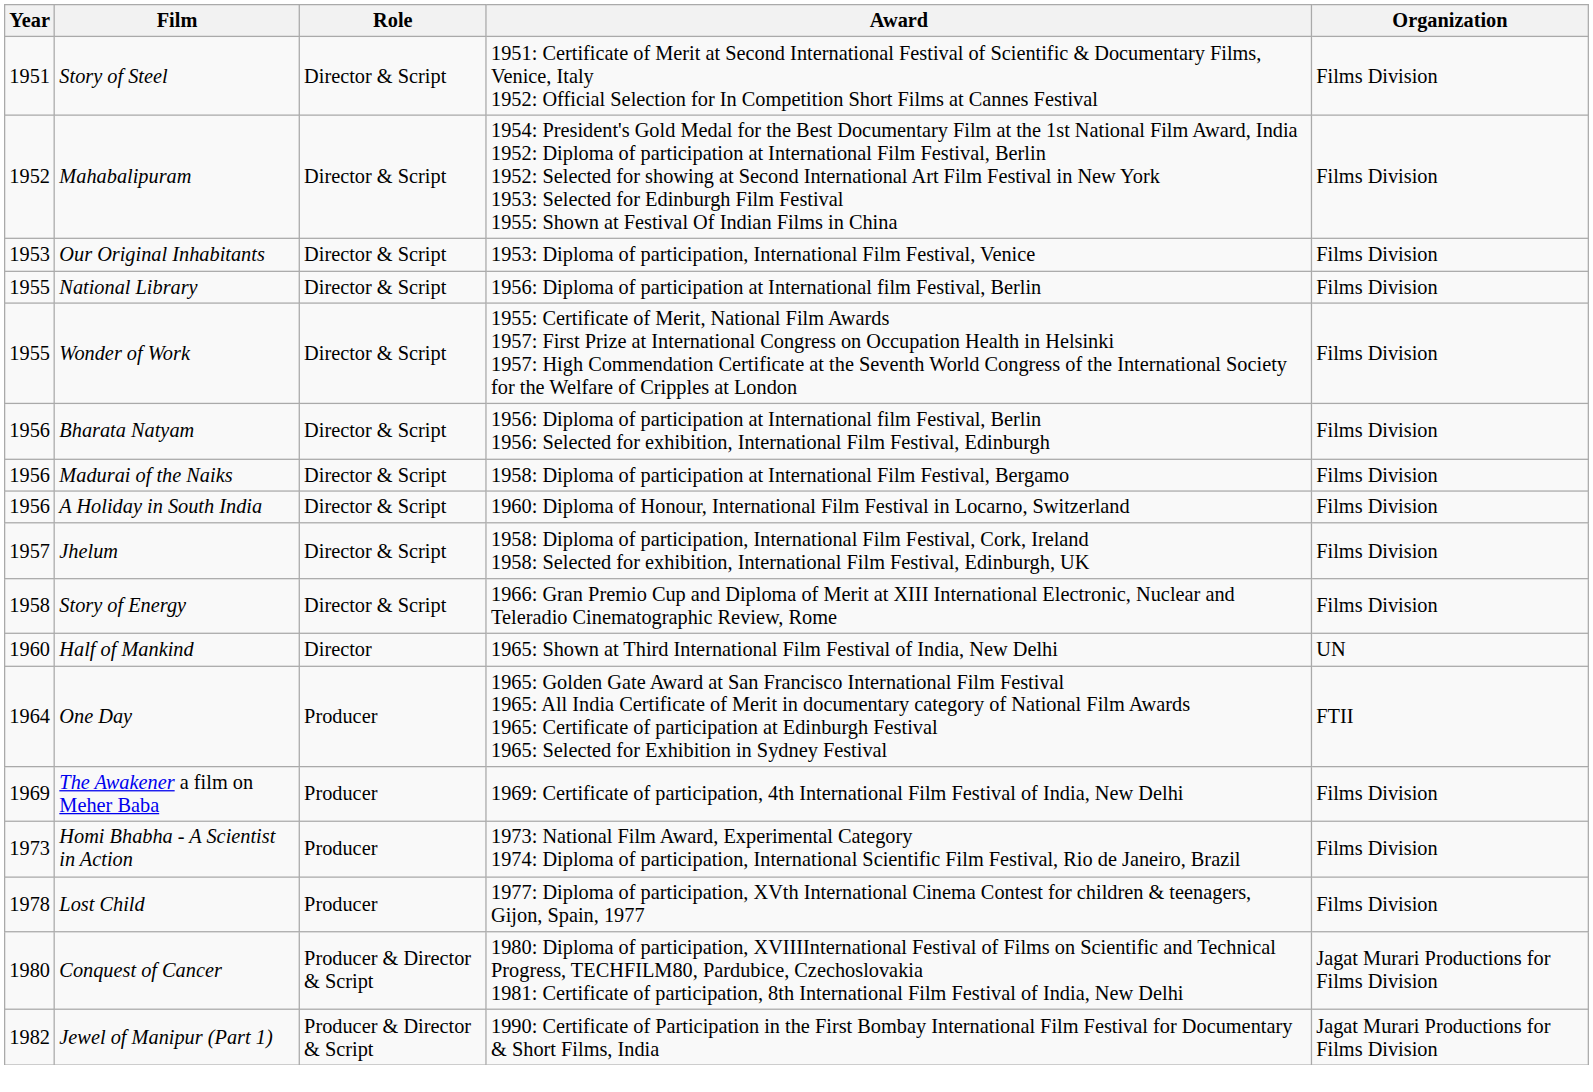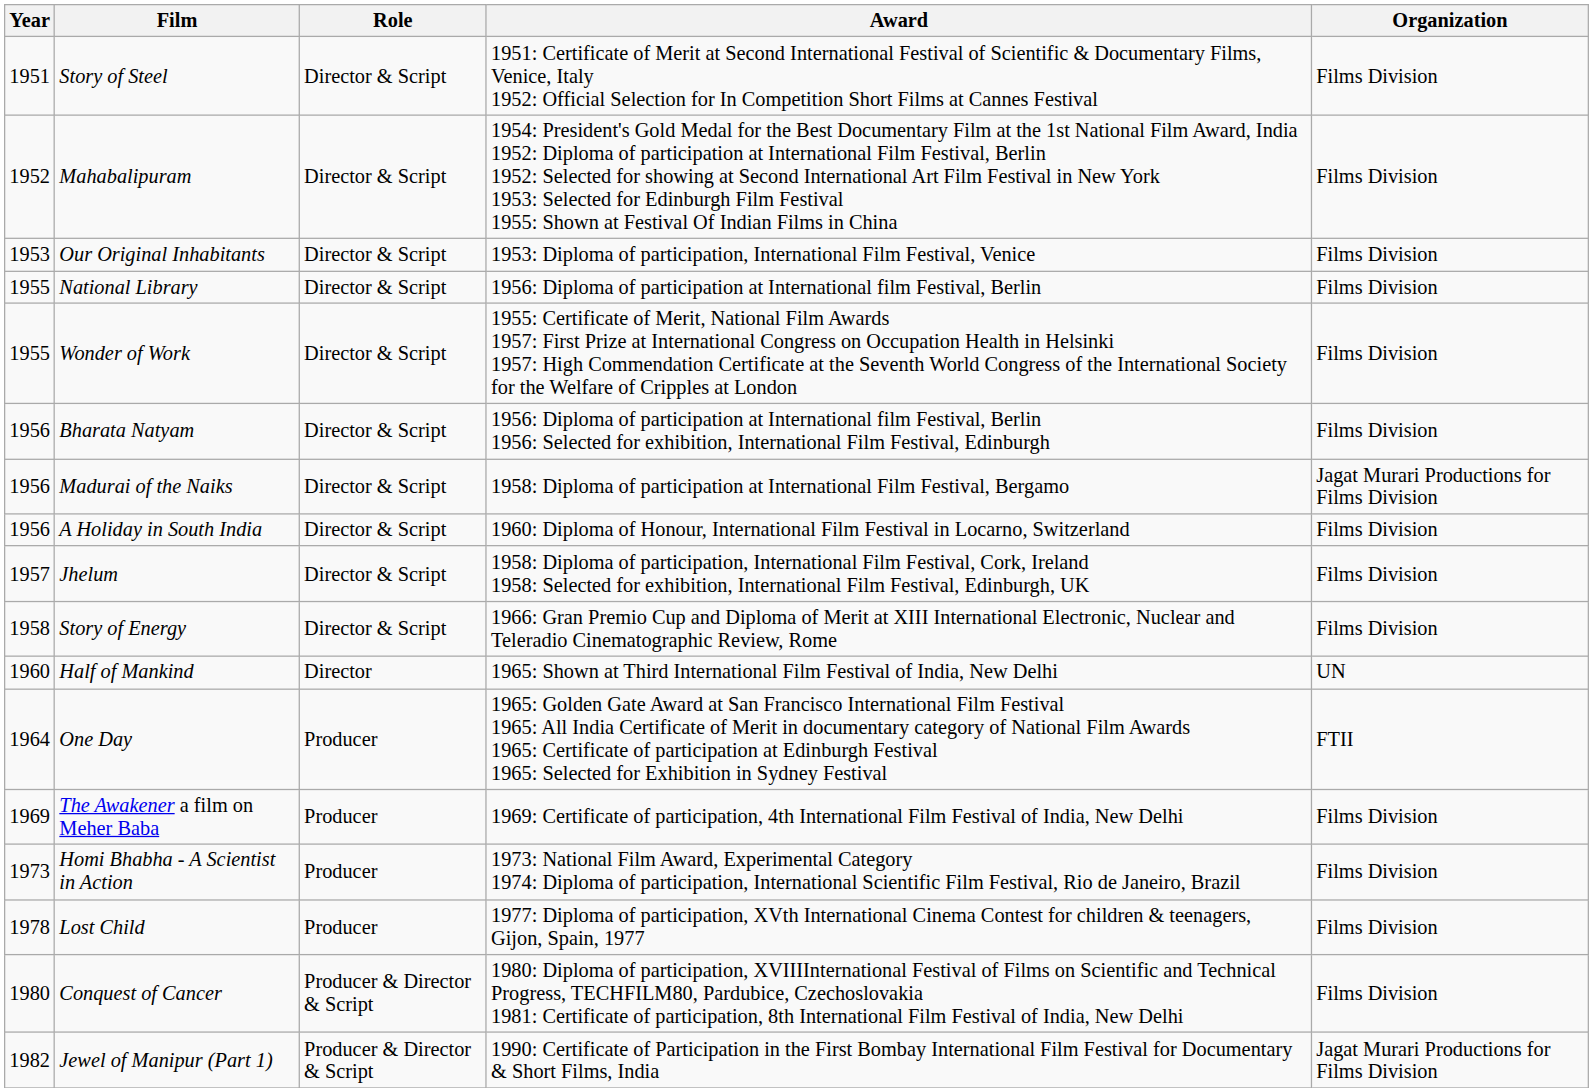 <table class="wikitable">
 <tr>
 <th>Year</th>
 <th>Film</th>
 <th>Role</th>
 <th>Award</th>
 <th>Organization</th>
 </tr>
 <tr>
 <td>1951</td>
 <td><em>Story of Steel</em></td>
 <td>Director & Script</td>
 <td>1951: Certificate of Merit at Second International Festival of Scientific & Documentary Films, Venice, Italy<br>1952: Official Selection for In Competition Short Films at Cannes Festival</td>
 <td>Films Division</td>
 </tr>
 <tr>
 <td>1952</td>
 <td><em>Mahabalipuram</em></td>
 <td>Director & Script</td>
 <td>1954: President's Gold Medal for the Best Documentary Film at the 1st National Film Award, India<br>1952: Diploma of participation at International Film Festival, Berlin<br>1952: Selected for showing at Second International Art Film Festival in New York<br>1953: Selected for Edinburgh Film Festival<br>1955: Shown at Festival Of Indian Films in China</td>
 <td>Films Division</td>
 </tr>
 <tr>
 <td>1953</td>
 <td><em>Our Original Inhabitants</em></td>
 <td>Director & Script</td>
 <td>1953: Diploma of participation, International Film Festival, Venice</td>
 <td>Films Division</td>
 </tr>
 <tr>
 <td>1955</td>
 <td><em>National Library</em></td>
 <td>Director & Script</td>
 <td>1956: Diploma of participation at International film Festival, Berlin</td>
 <td>Films Division</td>
 </tr>
 <tr>
 <td>1955</td>
 <td><em>Wonder of Work</em></td>
 <td>Director & Script</td>
 <td>1955: Certificate of Merit, National Film Awards<br>1957: First Prize at International Congress on Occupation Health in Helsinki<br>1957: High Commendation Certificate at the Seventh World Congress of the International Society for the Welfare of Cripples at London</td>
 <td>Films Division</td>
 </tr>
 <tr>
 <td>1956</td>
 <td><em>Bharata Natyam</em></td>
 <td>Director & Script</td>
 <td>1956: Diploma of participation at International film Festival, Berlin<br>1956: Selected for exhibition, International Film Festival, Edinburgh</td>
 <td>Films Division</td>
 </tr>
 <tr>
 <td>1956</td>
 <td><em>Madurai of the Naiks</em></td>
 <td>Director & Script</td>
 <td>1958: Diploma of participation at International Film Festival, Bergamo</td>
-<td>Films Division</td>
+<td>Jagat Murari Productions for Films Division</td>
 </tr>
 <tr>
 <td>1956</td>
 <td><em>A Holiday in South India</em></td>
 <td>Director & Script</td>
 <td>1960: Diploma of Honour, International Film Festival in Locarno, Switzerland</td>
 <td>Films Division</td>
 </tr>
 <tr>
 <td>1957</td>
 <td><em>Jhelum</em></td>
 <td>Director & Script</td>
 <td>1958: Diploma of participation, International Film Festival, Cork, Ireland<br>1958: Selected for exhibition, International Film Festival, Edinburgh, UK</td>
 <td>Films Division</td>
 </tr>
 <tr>
 <td>1958</td>
 <td><em>Story of Energy</em></td>
 <td>Director & Script</td>
 <td>1966: Gran Premio Cup and Diploma of Merit at XIII International Electronic, Nuclear and Teleradio Cinematographic Review, Rome</td>
 <td>Films Division</td>
 </tr>
 <tr>
 <td>1960</td>
 <td><em>Half of Mankind</em></td>
 <td>Director</td>
 <td>1965: Shown at Third International Film Festival of India, New Delhi</td>
 <td>UN</td>
 </tr>
 <tr>
 <td>1964</td>
 <td><em>One Day</em></td>
 <td>Producer</td>
 <td>1965: Golden Gate Award at San Francisco International Film Festival<br>1965: All India Certificate of Merit in documentary category of National Film Awards<br>1965: Certificate of participation at Edinburgh Festival<br>1965: Selected for Exhibition in Sydney Festival</td>
 <td>FTII</td>
 </tr>
 <tr>
 <td>1969</td>
 <td><em><a href='#'>The Awakener</a></em> a film on <a href='#'>Meher Baba</a></td>
 <td>Producer</td>
 <td>1969: Certificate of participation, 4th International Film Festival of India, New Delhi</td>
 <td>Films Division</td>
 </tr>
 <tr>
 <td>1973</td>
 <td><em>Homi Bhabha - A Scientist in Action</em></td>
 <td>Producer</td>
 <td>1973: National Film Award, Experimental Category<br>1974: Diploma of participation, International Scientific Film Festival, Rio de Janeiro, Brazil</td>
 <td>Films Division</td>
 </tr>
 <tr>
 <td>1978</td>
 <td><em>Lost Child</em></td>
 <td>Producer</td>
 <td>1977: Diploma of participation, XVth International Cinema Contest for children & teenagers, Gijon, Spain, 1977</td>
 <td>Films Division</td>
 </tr>
 <tr>
 <td>1980</td>
 <td><em>Conquest of Cancer</em></td>
 <td>Producer & Director & Script</td>
 <td>1980: Diploma of participation, XVIIIInternational Festival of Films on Scientific and Technical Progress, TECHFILM80, Pardubice, Czechoslovakia<br>1981: Certificate of participation, 8th International Film Festival of India, New Delhi</td>
-<td>Jagat Murari Productions for Films Division</td>
+<td>Films Division</td>
 </tr>
 <tr>
 <td>1982</td>
 <td><em>Jewel of Manipur (Part 1)</em></td>
 <td>Producer & Director & Script</td>
 <td>1990: Certificate of Participation in the First Bombay International Film Festival for Documentary & Short Films, India</td>
 <td>Jagat Murari Productions for Films Division</td>
 </tr>
 </table>
